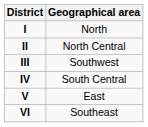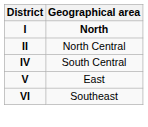 <table class="wikitable" style="text-align: center;">
 <tr>
 <th>District</th>
 <th>Geographical area</th>
 </tr>
 <tr>
 <td><strong>I</strong></td>
-<td>North</td>
+<td><strong>North</strong></td>
 </tr>
 <tr>
 <td><strong>II</strong></td>
 <td>North Central</td>
-</tr>
-<tr>
-<td><strong>III</strong></td>
-<td>Southwest</td>
 </tr>
 <tr>
 <td><strong>IV</strong></td>
 <td>South Central</td>
 </tr>
 <tr>
 <td><strong>V</strong></td>
 <td>East</td>
 </tr>
 <tr>
 <td><strong>VI</strong></td>
 <td>Southeast</td>
 </tr>
 </table>
